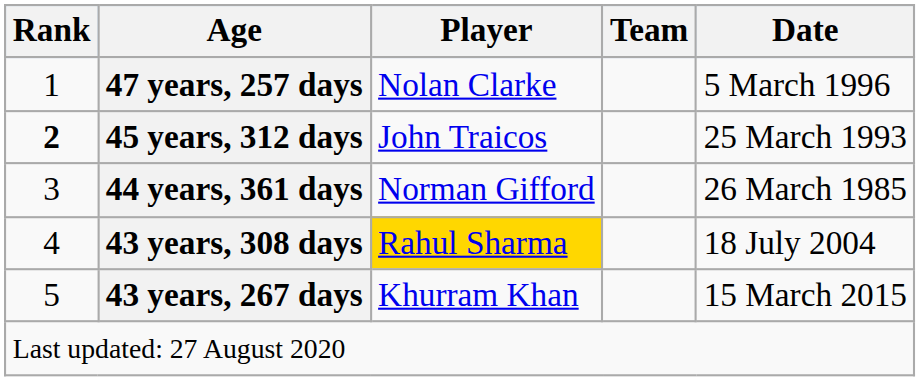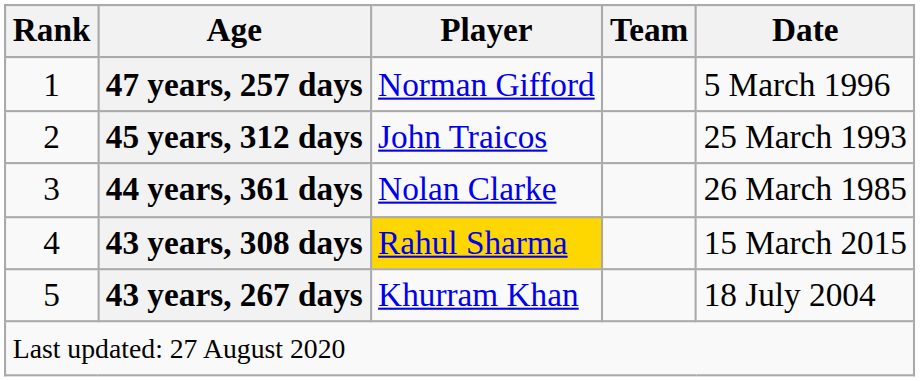 <table class="wikitable plainrowheaders sortable">
 <tr style="background:#9cf;">
 <th>Rank</th>
 <th>Age</th>
 <th>Player</th>
 <th>Team</th>
 <th>Date</th>
 </tr>
 <tr>
 <td align=center>1</td>
 <th scope="row">47 years, 257 days</th>
-<td><a href='#'>Nolan Clarke</a></td>
+<td><a href='#'>Norman Gifford</a></td>
 <td></td>
 <td>5 March 1996</td>
 </tr>
 <tr>
-<td align=center><strong>2</strong></td>
+<td align=center>2</td>
 <th scope="row">45 years, 312 days</th>
 <td><a href='#'>John Traicos</a></td>
 <td></td>
 <td>25 March 1993</td>
 </tr>
 <tr>
 <td align=center>3</td>
 <th scope="row">44 years, 361 days</th>
-<td><a href='#'>Norman Gifford</a></td>
+<td><a href='#'>Nolan Clarke</a></td>
 <td></td>
 <td>26 March 1985</td>
 </tr>
 <tr>
 <td align=center>4</td>
 <th scope="row">43 years, 308 days</th>
 <td style="background: gold;"><a href='#'>Rahul Sharma</a></td>
 <td></td>
-<td>18 July 2004</td>
+<td>15 March 2015</td>
 </tr>
 <tr>
 <td align=center>5</td>
 <th scope="row">43 years, 267 days</th>
 <td><a href='#'>Khurram Khan</a></td>
 <td></td>
-<td>15 March 2015</td>
+<td>18 July 2004</td>
 </tr>
 <tr class="sortbottom">
 <td colspan="5" scope="row"><small>Last updated: 27 August 2020</small></td>
 </tr>
 </table>
